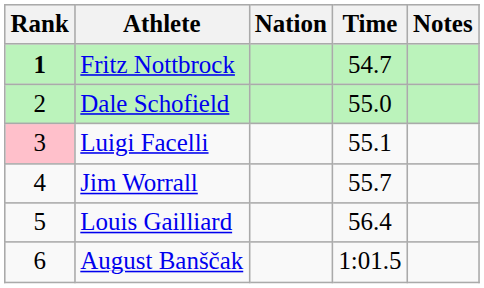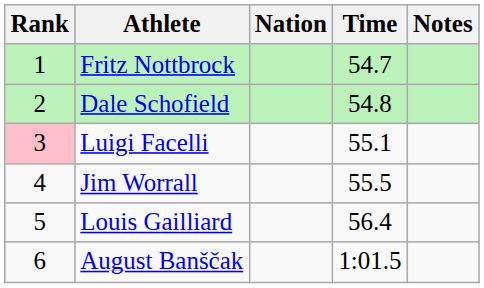 <table class="wikitable sortable" style="text-align:center">
 <tr>
 <th>Rank</th>
 <th>Athlete</th>
 <th>Nation</th>
 <th>Time</th>
 <th>Notes</th>
 </tr>
 <tr bgcolor=bbf3bb>
-<td><strong>1</strong></td>
+<td>1</td>
 <td align=left><a href='#'>Fritz Nottbrock</a></td>
 <td align=left></td>
 <td>54.7</td>
 <td></td>
 </tr>
 <tr bgcolor=bbf3bb>
 <td>2</td>
 <td align=left><a href='#'>Dale Schofield</a></td>
 <td align=left></td>
-<td>55.0</td>
+<td>54.8</td>
 <td></td>
 </tr>
 <tr>
 <td style="background: pink;">3</td>
 <td align=left><a href='#'>Luigi Facelli</a></td>
 <td align=left></td>
 <td>55.1</td>
 <td></td>
 </tr>
 <tr>
 <td>4</td>
 <td align=left><a href='#'>Jim Worrall</a></td>
 <td align=left></td>
-<td>55.7</td>
+<td>55.5</td>
 <td></td>
 </tr>
 <tr>
 <td>5</td>
 <td align=left><a href='#'>Louis Gailliard</a></td>
 <td align=left></td>
 <td>56.4</td>
 <td></td>
 </tr>
 <tr>
 <td>6</td>
 <td align=left><a href='#'>August Banščak</a></td>
 <td align=left></td>
 <td data-sort-value=61.5>1:01.5</td>
 <td></td>
 </tr>
 </table>
